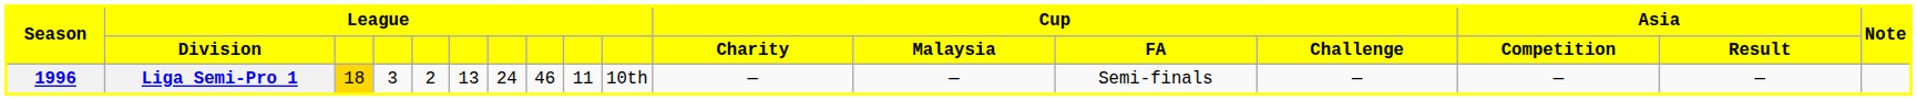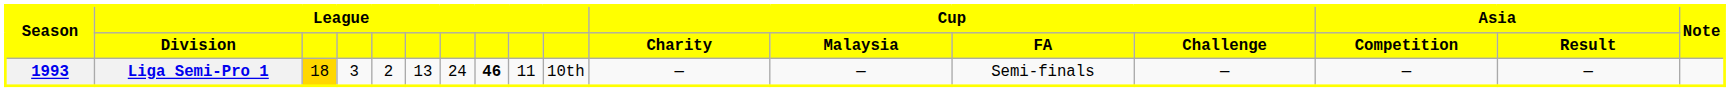 <table class="wikitable" style="border:2px solid yellow; font-size:90%; text-align:center;">
 <tr>
 <th rowspan="2" style="background:yellow; color:black;" width="60">Season</th>
 <th colspan="9" style="background:yellow; color:black;">League</th>
 <th colspan="4" style="background:yellow; color:black;">Cup</th>
 <th colspan="2" style="background:yellow; color:black;">Asia</th>
 <th rowspan="2" style="background:yellow; color:black;">Note</th>
 </tr>
 <tr>
 <th style="background:yellow; color:black;" width="150">Division</th>
 <th style="background:yellow; color:black;" width="20"></th>
 <th style="background:yellow; color:black;" width="20"></th>
 <th style="background:yellow; color:black;" width="20"></th>
 <th style="background:yellow; color:black;" width="20"></th>
 <th style="background:yellow; color:black;" width="20"></th>
 <th style="background:yellow; color:black;" width="20"></th>
 <th style="background:yellow; color:black;" width="20"></th>
 <th style="background:yellow; color:black;" width="20"></th>
 <th style="background:yellow; color:black;" width="130">Charity</th>
 <th style="background:yellow; color:black;" width="130">Malaysia</th>
 <th style="background:yellow; color:black;" width="130">FA</th>
 <th style="background:yellow; color:black;" width="130">Challenge</th>
 <th style="background:yellow; color:black;" width="130">Competition</th>
 <th style="background:yellow; color:black;" width="130">Result</th>
 </tr>
 <tr>
-<th><a href='#'>1996</a></th>
+<th><a href='#'>1993</a></th>
 <th><a href='#'>Liga Semi-Pro 1</a></th>
 <td style="background: gold;">18</td>
 <td>3</td>
 <td>2</td>
 <td>13</td>
 <td>24</td>
-<td>46</td>
+<td><strong>46</strong></td>
 <td>11</td>
 <td>10th</td>
 <td>—</td>
 <td>—</td>
 <td>Semi-finals</td>
 <td>—</td>
 <td>—</td>
 <td>—</td>
 <td></td>
 </tr>
 </table>
